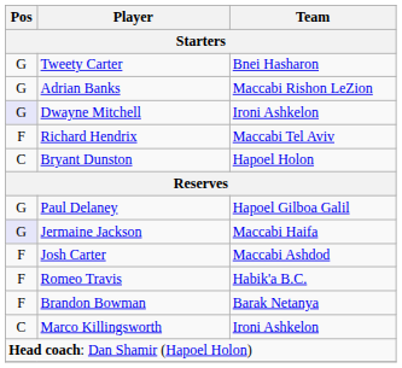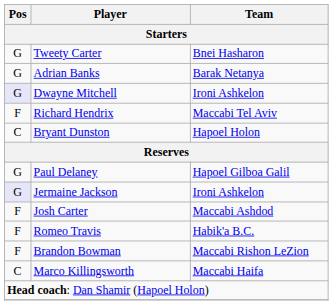 <table class="wikitable" style="text-align:center; font-size:90%;">
 <tr>
 <th scope="col" style="width:25px;">Pos</th>
 <th scope="col" style="width:185px;">Player</th>
 <th scope="col" style="width:160px;">Team</th>
 </tr>
 <tr>
 <th scope="col" colspan="5">Starters</th>
 </tr>
 <tr>
 <td>G</td>
 <td style="text-align:left"> <a href='#'>Tweety Carter</a></td>
 <td style="text-align:left"><a href='#'>Bnei Hasharon</a></td>
 </tr>
 <tr>
 <td>G</td>
 <td style="text-align:left"> <a href='#'>Adrian Banks</a></td>
-<td style="text-align:left"><a href='#'>Maccabi Rishon LeZion</a></td>
+<td style="text-align:left"><a href='#'>Barak Netanya</a></td>
 </tr>
 <tr>
 <td style="background: lavender;">G</td>
 <td style="text-align:left"> <a href='#'>Dwayne Mitchell</a></td>
 <td style="text-align:left"><a href='#'>Ironi Ashkelon</a></td>
 </tr>
 <tr>
 <td>F</td>
 <td style="text-align:left"> <a href='#'>Richard Hendrix</a></td>
 <td style="text-align:left"><a href='#'>Maccabi Tel Aviv</a></td>
 </tr>
 <tr>
 <td>C</td>
 <td style="text-align:left"> <a href='#'>Bryant Dunston</a></td>
 <td style="text-align:left"><a href='#'>Hapoel Holon</a></td>
 </tr>
 <tr>
 <th scope="col" colspan="5">Reserves</th>
 </tr>
 <tr>
 <td>G</td>
 <td style="text-align:left"> <a href='#'>Paul Delaney</a></td>
 <td style="text-align:left"><a href='#'>Hapoel Gilboa Galil</a></td>
 </tr>
 <tr>
 <td style="background: lavender;">G</td>
 <td style="text-align:left"> <a href='#'>Jermaine Jackson</a></td>
-<td style="text-align:left"><a href='#'>Maccabi Haifa</a></td>
+<td style="text-align:left"><a href='#'>Ironi Ashkelon</a></td>
 </tr>
 <tr>
 <td>F</td>
 <td style="text-align:left"> <a href='#'>Josh Carter</a></td>
 <td style="text-align:left"><a href='#'>Maccabi Ashdod</a></td>
 </tr>
 <tr>
 <td>F</td>
 <td style="text-align:left"> <a href='#'>Romeo Travis</a></td>
 <td style="text-align:left"><a href='#'>Habik'a B.C.</a></td>
 </tr>
 <tr>
 <td>F</td>
 <td style="text-align:left"> <a href='#'>Brandon Bowman</a></td>
-<td style="text-align:left"><a href='#'>Barak Netanya</a></td>
+<td style="text-align:left"><a href='#'>Maccabi Rishon LeZion</a></td>
 </tr>
 <tr>
 <td>C</td>
 <td style="text-align:left"> <a href='#'>Marco Killingsworth</a></td>
-<td style="text-align:left"><a href='#'>Ironi Ashkelon</a></td>
+<td style="text-align:left"><a href='#'>Maccabi Haifa</a></td>
 </tr>
 <tr>
 <td style="text-align:left" colspan="5"><strong>Head coach</strong>: <a href='#'>Dan Shamir</a> (<a href='#'>Hapoel Holon</a>)</td>
 </tr>
 <tr>
 </tr>
 </table>
